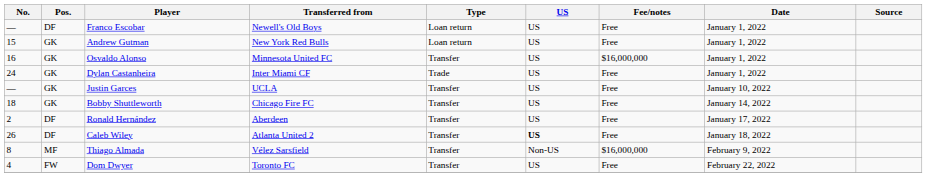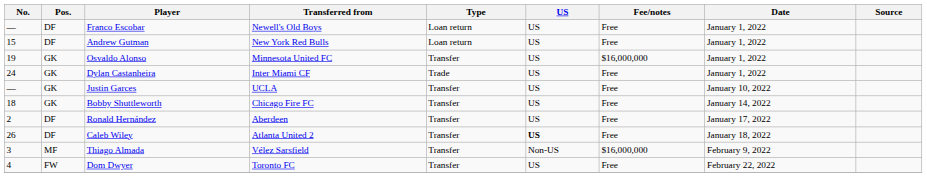 <table class="wikitable sortable" style="width:95%; text-align:center; font-size:95%; text-align:left;">
 <tr>
 <th>No.</th>
 <th>Pos.</th>
 <th>Player</th>
 <th>Transferred from</th>
 <th>Type</th>
 <th><a href='#'>US</a></th>
 <th>Fee/notes</th>
 <th>Date</th>
 <th>Source</th>
 </tr>
 <tr>
 <td>—</td>
 <td>DF</td>
 <td> <a href='#'>Franco Escobar</a></td>
 <td> <a href='#'>Newell's Old Boys</a></td>
 <td>Loan return</td>
 <td>US</td>
 <td>Free</td>
 <td>January 1, 2022</td>
 <td></td>
 </tr>
 <tr>
 <td>15</td>
-<td>GK</td>
+<td>DF</td>
 <td> <a href='#'>Andrew Gutman</a></td>
 <td> <a href='#'>New York Red Bulls</a></td>
 <td>Loan return</td>
 <td>US</td>
 <td>Free</td>
 <td>January 1, 2022</td>
 <td></td>
 </tr>
 <tr>
-<td>16</td>
+<td>19</td>
 <td>GK</td>
 <td> <a href='#'>Osvaldo Alonso</a></td>
 <td> <a href='#'>Minnesota United FC</a></td>
 <td>Transfer</td>
 <td>US</td>
 <td>$16,000,000</td>
 <td>January 1, 2022</td>
 <td></td>
 </tr>
 <tr>
 <td>24</td>
 <td>GK</td>
 <td> <a href='#'>Dylan Castanheira</a></td>
 <td> <a href='#'>Inter Miami CF</a></td>
 <td>Trade</td>
 <td>US</td>
 <td>Free</td>
 <td>January 1, 2022</td>
 <td></td>
 </tr>
 <tr>
 <td>—</td>
 <td>GK</td>
 <td> <a href='#'>Justin Garces</a></td>
 <td> <a href='#'>UCLA</a></td>
 <td>Transfer</td>
 <td>US</td>
 <td>Free</td>
 <td>January 10, 2022</td>
 <td></td>
 </tr>
 <tr>
 <td>18</td>
 <td>GK</td>
 <td> <a href='#'>Bobby Shuttleworth</a></td>
 <td> <a href='#'>Chicago Fire FC</a></td>
 <td>Transfer</td>
 <td>US</td>
 <td>Free</td>
 <td>January 14, 2022</td>
 <td></td>
 </tr>
 <tr>
 <td>2</td>
 <td>DF</td>
 <td> <a href='#'>Ronald Hernández</a></td>
 <td> <a href='#'>Aberdeen</a></td>
 <td>Transfer</td>
 <td>US</td>
 <td>Free</td>
 <td>January 17, 2022</td>
 <td></td>
 </tr>
 <tr>
 <td>26</td>
 <td>DF</td>
 <td> <a href='#'>Caleb Wiley</a></td>
 <td> <a href='#'>Atlanta United 2</a></td>
 <td>Transfer</td>
 <td><strong>US</strong></td>
 <td>Free</td>
 <td>January 18, 2022</td>
 <td></td>
 </tr>
 <tr>
-<td>8</td>
+<td>3</td>
 <td>MF</td>
 <td> <a href='#'>Thiago Almada</a></td>
 <td> <a href='#'>Vélez Sarsfield</a></td>
 <td>Transfer</td>
 <td>Non-US</td>
 <td>$16,000,000</td>
 <td>February 9, 2022</td>
 <td></td>
 </tr>
 <tr>
 <td>4</td>
 <td>FW</td>
 <td> <a href='#'>Dom Dwyer</a></td>
 <td> <a href='#'>Toronto FC</a></td>
 <td>Transfer</td>
 <td>US</td>
 <td>Free</td>
 <td>February 22, 2022</td>
 <td></td>
 </tr>
 <tr>
 </tr>
 </table>
